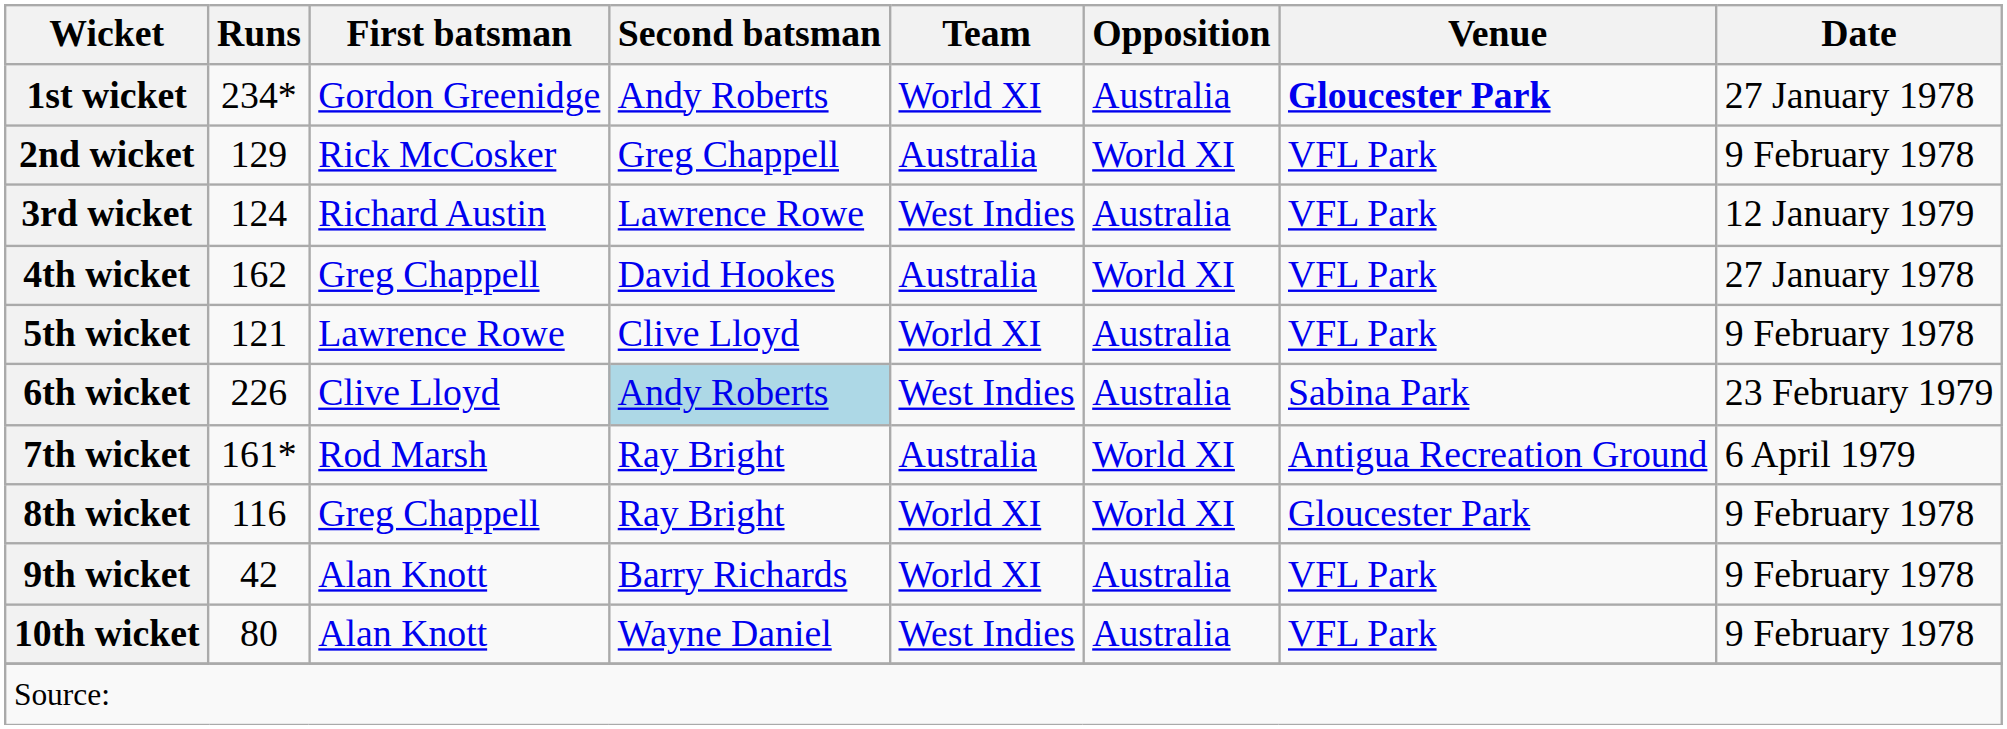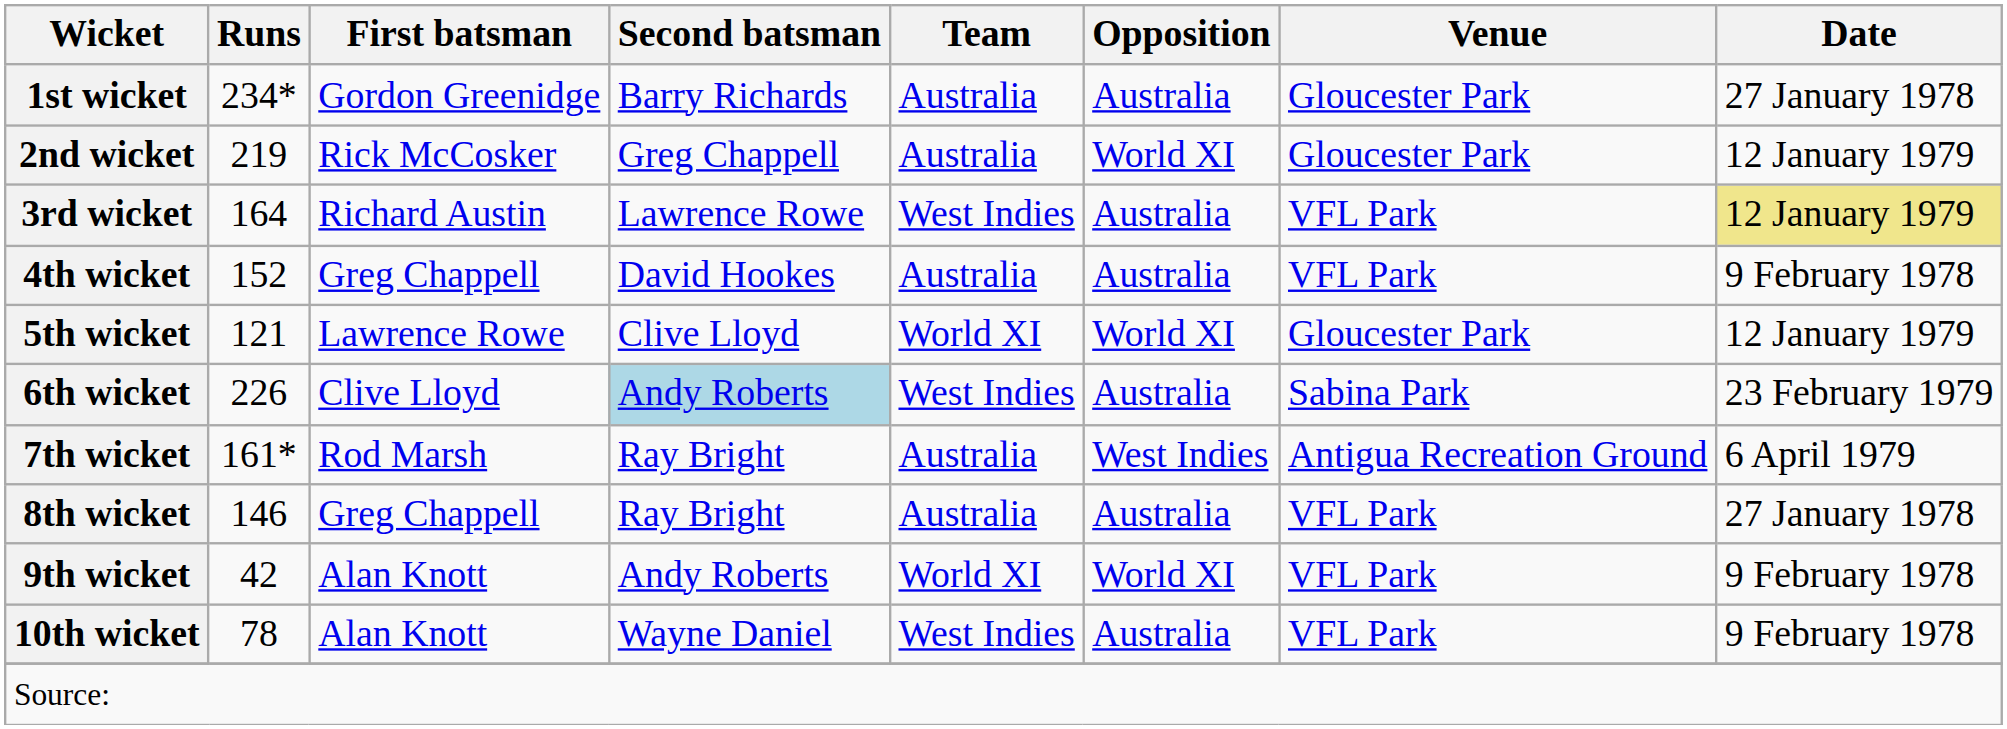 <table class="wikitable plainrowheaders">
 <tr>
 <th scope=col>Wicket</th>
 <th scope=col>Runs</th>
 <th scope=col>First batsman</th>
 <th scope=col>Second batsman</th>
 <th scope=col>Team</th>
 <th scope=col>Opposition</th>
 <th scope=col>Venue</th>
 <th scope=col>Date</th>
 </tr>
 <tr>
 <th align=center>1st wicket</th>
 <td scope=row style=text-align:center;>234*</td>
 <td><a href='#'>Gordon Greenidge</a></td>
-<td><a href='#'>Andy Roberts</a></td>
-<td> <a href='#'>World XI</a></td>
+<td><a href='#'>Barry Richards</a></td>
 <td> <a href='#'>Australia</a></td>
-<td><strong><a href='#'>Gloucester Park</a></strong></td>
+<td> <a href='#'>Australia</a></td>
+<td><a href='#'>Gloucester Park</a></td>
 <td>27 January 1978</td>
 </tr>
 <tr>
 <th align=center>2nd wicket</th>
-<td scope=row style=text-align:center;>129</td>
+<td scope=row style=text-align:center;>219</td>
 <td><a href='#'>Rick McCosker</a></td>
 <td><a href='#'>Greg Chappell</a></td>
 <td> <a href='#'>Australia</a></td>
 <td> <a href='#'>World XI</a></td>
-<td><a href='#'>VFL Park</a></td>
-<td>9 February 1978</td>
+<td><a href='#'>Gloucester Park</a></td>
+<td>12 January 1979</td>
 </tr>
 <tr>
 <th align=center>3rd wicket</th>
-<td scope=row style=text-align:center;>124</td>
+<td scope=row style=text-align:center;>164</td>
 <td><a href='#'>Richard Austin</a></td>
 <td><a href='#'>Lawrence Rowe</a></td>
 <td> <a href='#'>West Indies</a></td>
 <td> <a href='#'>Australia</a></td>
 <td><a href='#'>VFL Park</a></td>
-<td>12 January 1979</td>
+<td style="background: khaki;">12 January 1979</td>
 </tr>
 <tr>
 <th align=center>4th wicket</th>
-<td scope=row style=text-align:center;>162</td>
+<td scope=row style=text-align:center;>152</td>
 <td><a href='#'>Greg Chappell</a></td>
 <td><a href='#'>David Hookes</a></td>
 <td> <a href='#'>Australia</a></td>
-<td> <a href='#'>World XI</a></td>
+<td> <a href='#'>Australia</a></td>
 <td><a href='#'>VFL Park</a></td>
-<td>27 January 1978</td>
+<td>9 February 1978</td>
 </tr>
 <tr>
 <th align=center>5th wicket</th>
 <td scope=row style=text-align:center;>121</td>
 <td><a href='#'>Lawrence Rowe</a></td>
 <td><a href='#'>Clive Lloyd</a></td>
 <td> <a href='#'>World XI</a></td>
-<td> <a href='#'>Australia</a></td>
-<td><a href='#'>VFL Park</a></td>
-<td>9 February 1978</td>
+<td> <a href='#'>World XI</a></td>
+<td><a href='#'>Gloucester Park</a></td>
+<td>12 January 1979</td>
 </tr>
 <tr>
 <th align=center>6th wicket</th>
 <td scope=row style=text-align:center;>226</td>
 <td><a href='#'>Clive Lloyd</a></td>
 <td style="background: lightblue;"><a href='#'>Andy Roberts</a></td>
 <td> <a href='#'>West Indies</a></td>
 <td> <a href='#'>Australia</a></td>
 <td><a href='#'>Sabina Park</a></td>
 <td>23 February 1979</td>
 </tr>
 <tr>
 <th align=center>7th wicket</th>
 <td scope=row style=text-align:center;>161*</td>
 <td><a href='#'>Rod Marsh</a></td>
 <td><a href='#'>Ray Bright</a></td>
 <td> <a href='#'>Australia</a></td>
-<td> <a href='#'>World XI</a></td>
+<td> <a href='#'>West Indies</a></td>
 <td><a href='#'>Antigua Recreation Ground</a></td>
 <td>6 April 1979</td>
 </tr>
 <tr>
 <th align=center>8th wicket</th>
-<td scope=row style=text-align:center;>116</td>
+<td scope=row style=text-align:center;>146</td>
 <td><a href='#'>Greg Chappell</a></td>
 <td><a href='#'>Ray Bright</a></td>
-<td> <a href='#'>World XI</a></td>
-<td> <a href='#'>World XI</a></td>
-<td><a href='#'>Gloucester Park</a></td>
-<td>9 February 1978</td>
+<td> <a href='#'>Australia</a></td>
+<td> <a href='#'>Australia</a></td>
+<td><a href='#'>VFL Park</a></td>
+<td>27 January 1978</td>
 </tr>
 <tr>
 <th align=center>9th wicket</th>
 <td scope=row style=text-align:center;>42</td>
 <td><a href='#'>Alan Knott</a></td>
-<td><a href='#'>Barry Richards</a></td>
+<td><a href='#'>Andy Roberts</a></td>
 <td> <a href='#'>World XI</a></td>
-<td> <a href='#'>Australia</a></td>
+<td> <a href='#'>World XI</a></td>
 <td><a href='#'>VFL Park</a></td>
 <td>9 February 1978</td>
 </tr>
 <tr>
 <th align=center>10th wicket</th>
-<td scope=row style=text-align:center;>80</td>
+<td scope=row style=text-align:center;>78</td>
 <td><a href='#'>Alan Knott</a></td>
 <td><a href='#'>Wayne Daniel</a></td>
 <td> <a href='#'>West Indies</a></td>
 <td> <a href='#'>Australia</a></td>
 <td><a href='#'>VFL Park</a></td>
 <td>9 February 1978</td>
 </tr>
 <tr>
 </tr>
 <tr class=sortbottom>
 <td colspan=8><small>Source:</small></td>
 </tr>
 </table>
